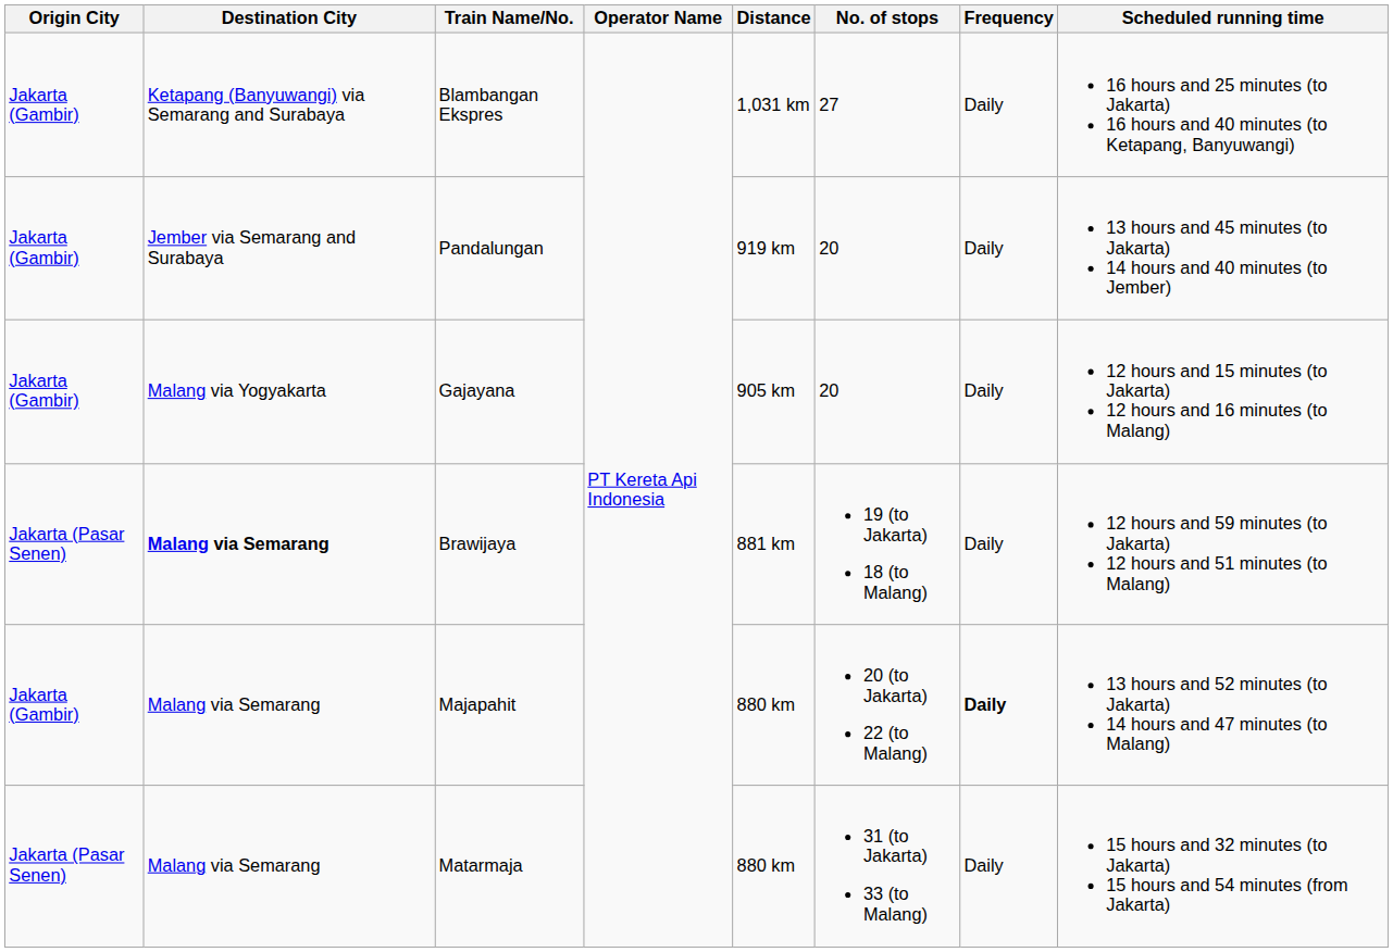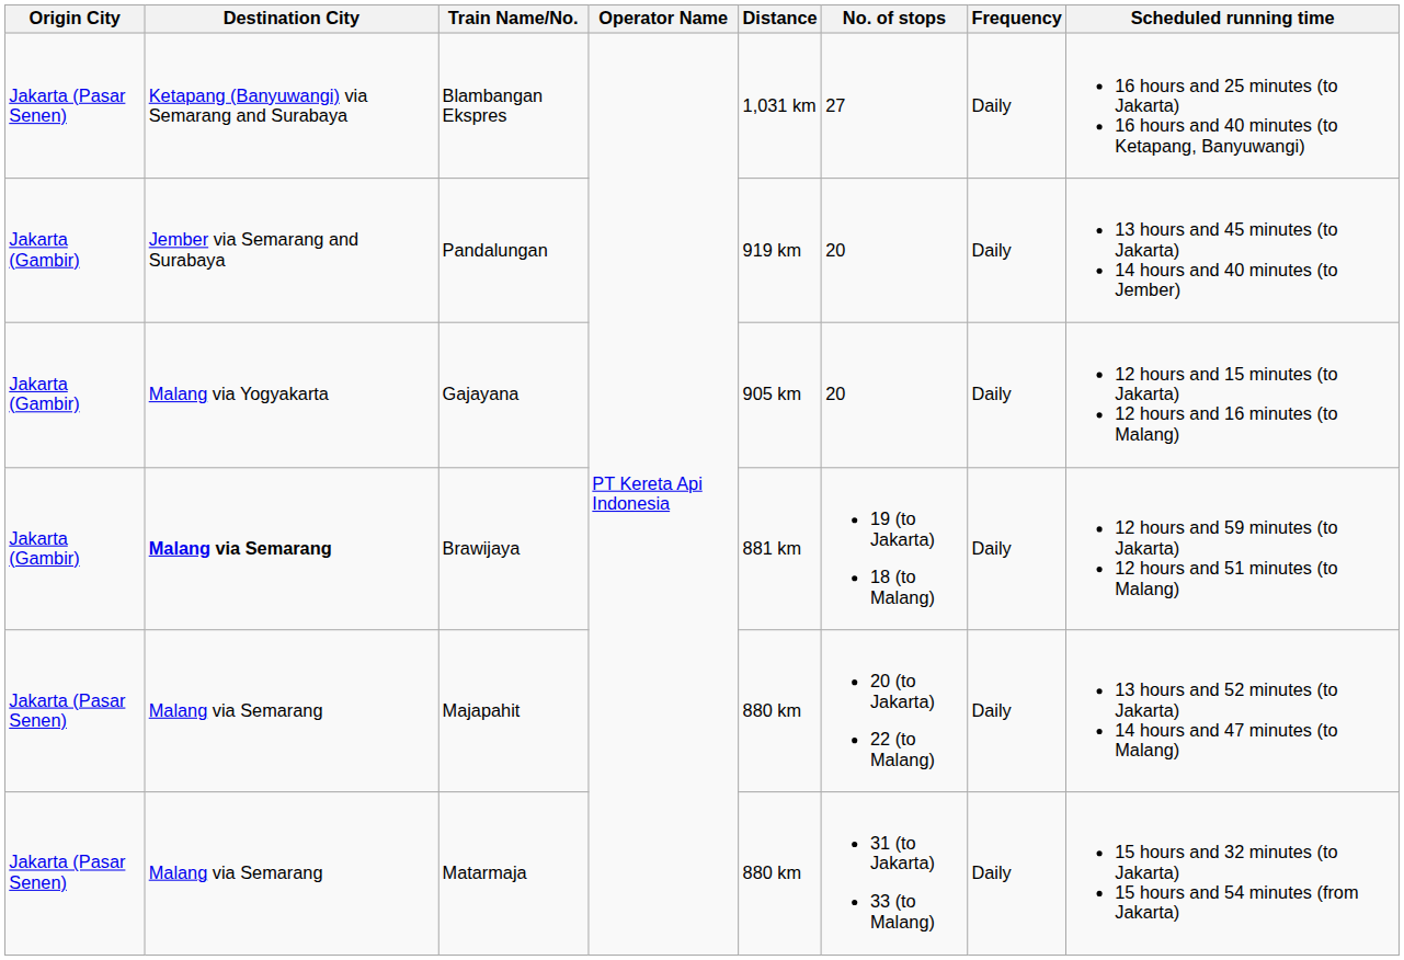 <table class="wikitable sortable">
 <tr>
 <th>Origin City</th>
 <th>Destination City</th>
 <th>Train Name/No.</th>
 <th>Operator Name</th>
 <th>Distance</th>
 <th>No. of stops</th>
 <th>Frequency</th>
 <th data-sort-type="number">Scheduled running time</th>
 </tr>
 <tr>
-<td><a href='#'>Jakarta (Gambir)</a></td>
+<td><a href='#'>Jakarta (Pasar Senen)</a></td>
 <td><a href='#'>Ketapang (Banyuwangi)</a> via Semarang and Surabaya</td>
 <td>Blambangan Ekspres</td>
 <td rowspan="6"><a href='#'>PT Kereta Api Indonesia</a></td>
 <td>1,031 km</td>
 <td>27</td>
 <td>Daily</td>
 <td><br><ul><li>16 hours and 25 minutes (to Jakarta)</li><li>16 hours and 40 minutes (to Ketapang, Banyuwangi)</li></ul></td>
 </tr>
 <tr>
 <td><a href='#'>Jakarta (Gambir)</a></td>
 <td><a href='#'>Jember</a> via Semarang and Surabaya</td>
 <td>Pandalungan</td>
 <td>919 km</td>
 <td>20</td>
 <td>Daily</td>
 <td><br><ul><li>13 hours and 45 minutes (to Jakarta)</li><li>14 hours and 40 minutes (to Jember)</li></ul></td>
 </tr>
 <tr>
 <td><a href='#'>Jakarta (Gambir)</a></td>
 <td><a href='#'>Malang</a> via Yogyakarta</td>
 <td>Gajayana</td>
 <td>905 km</td>
 <td>20</td>
 <td>Daily</td>
 <td><br><ul><li>12 hours and 15 minutes (to Jakarta)</li><li>12 hours and 16 minutes (to Malang)</li></ul></td>
 </tr>
 <tr>
-<td><a href='#'>Jakarta (Pasar Senen)</a></td>
+<td><a href='#'>Jakarta (Gambir)</a></td>
 <td><strong><a href='#'>Malang</a> via Semarang</strong></td>
 <td>Brawijaya</td>
 <td>881 km</td>
 <td><br><ul><li>19 (to Jakarta)</li></ul><ul><li>18 (to Malang)</li></ul></td>
 <td>Daily</td>
 <td><br><ul><li>12 hours and 59 minutes (to Jakarta)</li><li>12 hours and 51 minutes (to Malang)</li></ul></td>
 </tr>
 <tr>
-<td><a href='#'>Jakarta (Gambir)</a></td>
+<td><a href='#'>Jakarta (Pasar Senen)</a></td>
 <td><a href='#'>Malang</a> via Semarang</td>
 <td>Majapahit</td>
 <td>880 km</td>
 <td><br><ul><li>20 (to Jakarta)</li></ul><ul><li>22 (to Malang)</li></ul></td>
-<td><strong>Daily</strong></td>
+<td>Daily</td>
 <td><br><ul><li>13 hours and 52 minutes (to Jakarta)</li><li>14 hours and 47 minutes (to Malang)</li></ul></td>
 </tr>
 <tr>
 <td><a href='#'>Jakarta (Pasar Senen)</a></td>
 <td><a href='#'>Malang</a> via Semarang</td>
 <td>Matarmaja</td>
 <td>880 km</td>
 <td><br><ul><li>31 (to Jakarta)</li></ul><ul><li>33 (to Malang)</li></ul></td>
 <td>Daily</td>
 <td><br><ul><li>15 hours and 32 minutes (to Jakarta)</li><li>15 hours and 54 minutes (from Jakarta)</li></ul></td>
 </tr>
 </table>
